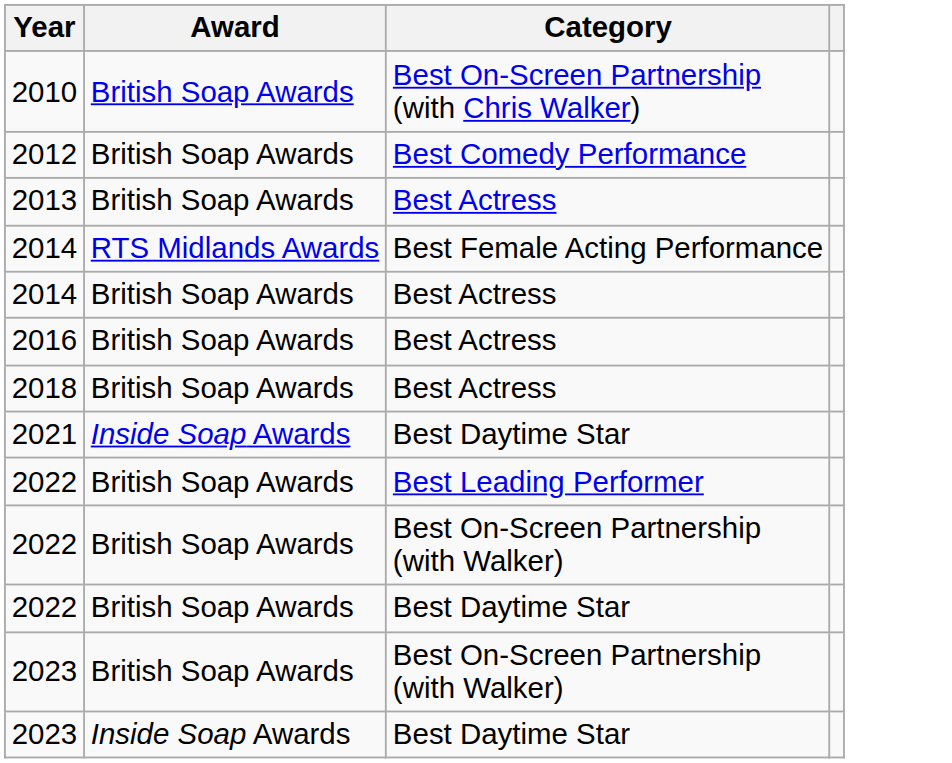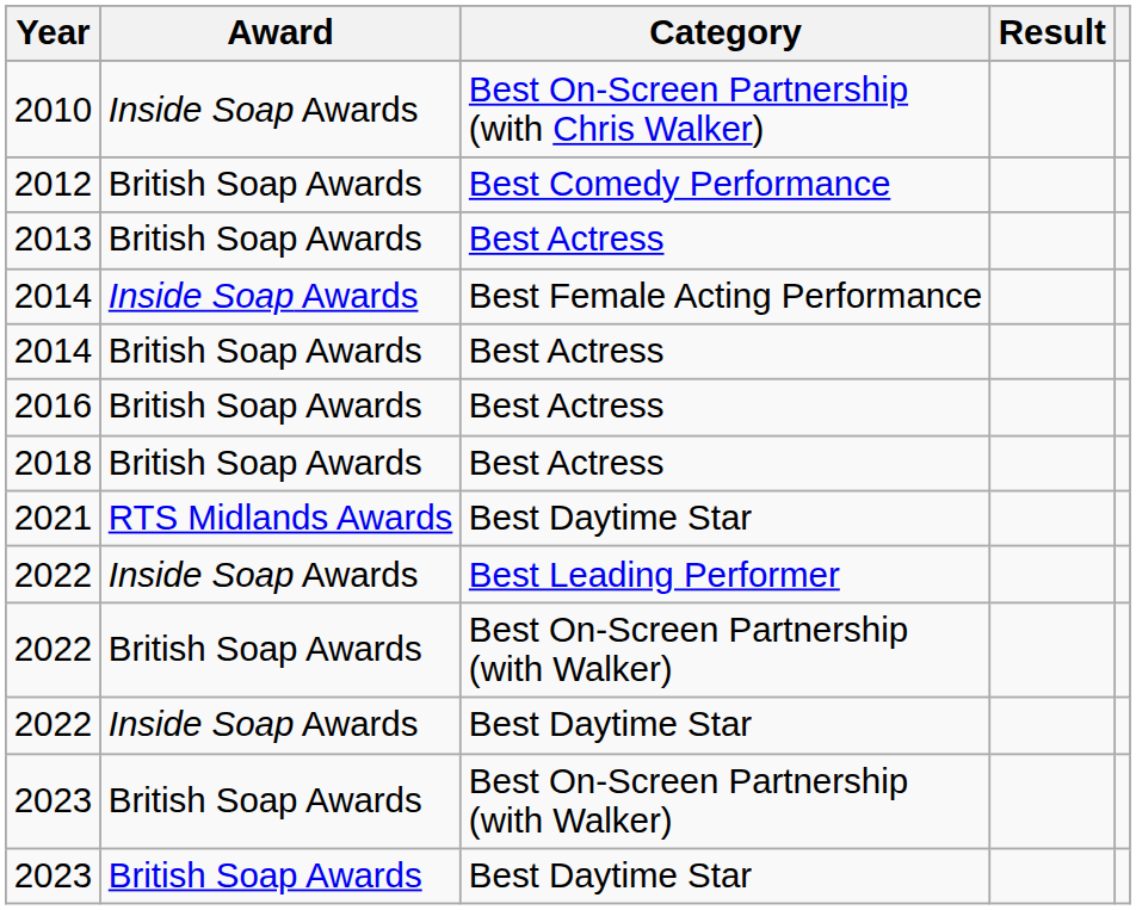 <table class="wikitable sortable">
 <tr>
 <th>Year</th>
 <th>Award</th>
 <th>Category</th>
+<th>Result</th>
 <th></th>
 </tr>
 <tr>
 <td>2010</td>
-<td><a href='#'>British Soap Awards</a></td>
+<td><em>Inside Soap</em> Awards</td>
 <td><a href='#'>Best On-Screen Partnership</a> <br><span>(with <a href='#'>Chris Walker</a>)</span></td>
+<td></td>
 <td align="center"></td>
 </tr>
 <tr>
 <td>2012</td>
 <td>British Soap Awards</td>
 <td><a href='#'>Best Comedy Performance</a></td>
+<td></td>
 <td align="center"></td>
 </tr>
 <tr>
 <td>2013</td>
 <td>British Soap Awards</td>
 <td><a href='#'>Best Actress</a></td>
+<td></td>
 <td align="center"></td>
 </tr>
 <tr>
 <td>2014</td>
-<td><a href='#'>RTS Midlands Awards</a></td>
+<td><a href='#'><em>Inside Soap</em> Awards</a></td>
 <td>Best Female Acting Performance</td>
+<td></td>
 <td align="center"></td>
 </tr>
 <tr>
 <td>2014</td>
 <td>British Soap Awards</td>
 <td>Best Actress</td>
+<td></td>
 <td align="center"></td>
 </tr>
 <tr>
 <td>2016</td>
 <td>British Soap Awards</td>
 <td>Best Actress</td>
+<td></td>
 <td align="center"></td>
 </tr>
 <tr>
 <td>2018</td>
 <td>British Soap Awards</td>
 <td>Best Actress</td>
+<td></td>
 <td align="center"></td>
 </tr>
 <tr>
 <td>2021</td>
-<td><a href='#'><em>Inside Soap</em> Awards</a></td>
+<td><a href='#'>RTS Midlands Awards</a></td>
 <td>Best Daytime Star</td>
+<td></td>
 <td align="center"></td>
 </tr>
 <tr>
 <td>2022</td>
-<td>British Soap Awards</td>
+<td><em>Inside Soap</em> Awards</td>
 <td><a href='#'>Best Leading Performer</a></td>
+<td></td>
 <td align="center"></td>
 </tr>
 <tr>
 <td>2022</td>
 <td>British Soap Awards</td>
 <td>Best On-Screen Partnership<br><span>(with Walker)</span></td>
+<td></td>
 <td align="center"></td>
 </tr>
 <tr>
 <td>2022</td>
-<td>British Soap Awards</td>
+<td><em>Inside Soap</em> Awards</td>
 <td>Best Daytime Star</td>
+<td></td>
 <td align="center"></td>
 </tr>
 <tr>
 <td>2023</td>
 <td>British Soap Awards</td>
 <td>Best On-Screen Partnership<br><span>(with Walker)</span></td>
+<td></td>
 <td align="center"></td>
 </tr>
 <tr>
 <td>2023</td>
-<td><em>Inside Soap</em> Awards</td>
+<td><a href='#'>British Soap Awards</a></td>
 <td>Best Daytime Star</td>
+<td></td>
 <td align="center"></td>
 </tr>
 </table>
